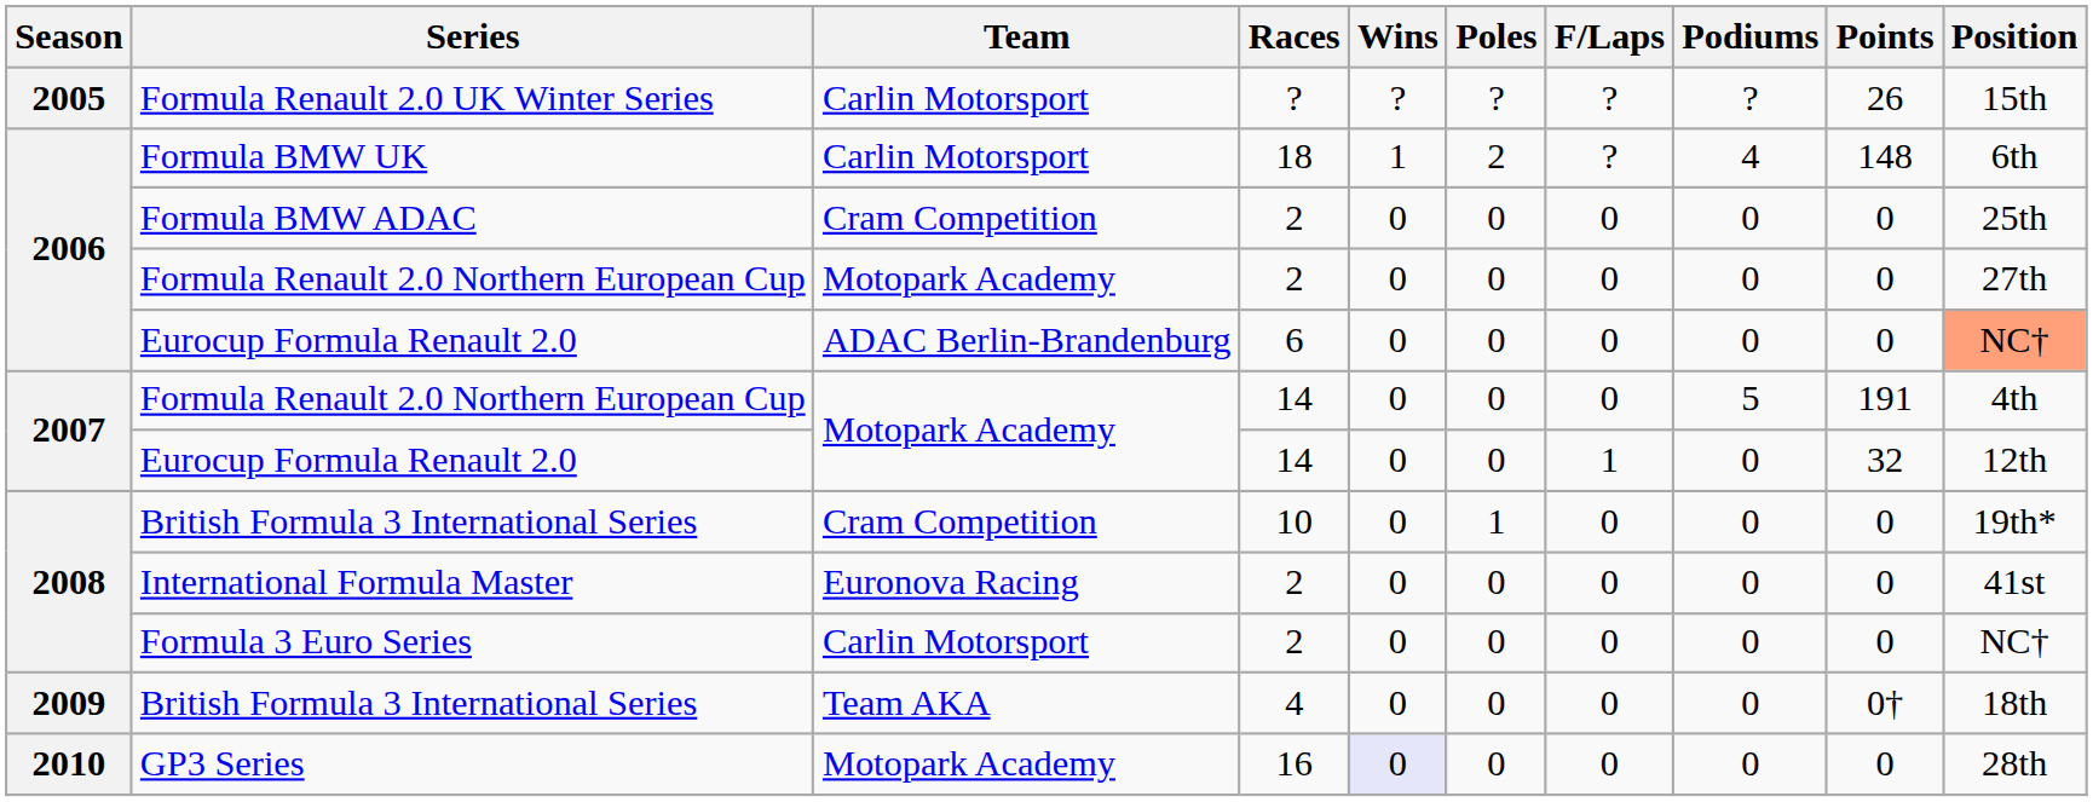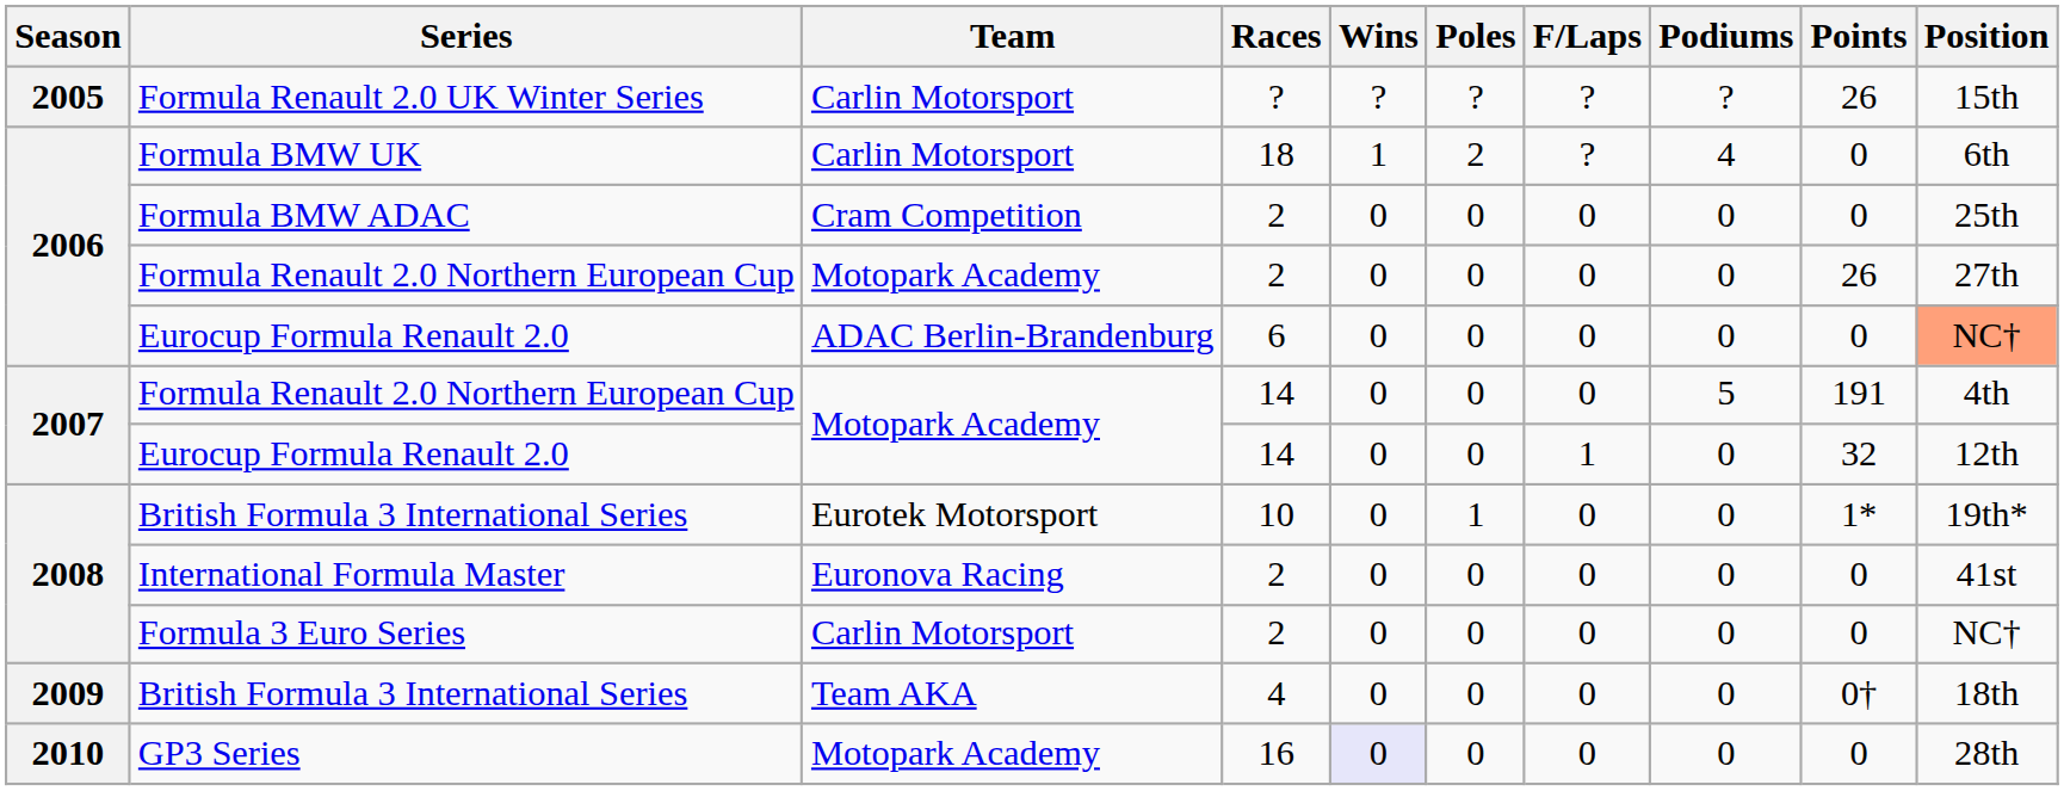 <table class="wikitable" style="font-size: 90%; text-align:center">
 <tr>
 <th>Season</th>
 <th>Series</th>
 <th>Team</th>
 <th>Races</th>
 <th>Wins</th>
 <th>Poles</th>
 <th>F/Laps</th>
 <th>Podiums</th>
 <th>Points</th>
 <th>Position</th>
 </tr>
 <tr>
 <th>2005</th>
 <td align="left"><a href='#'>Formula Renault 2.0 UK Winter Series</a></td>
 <td align="left"><a href='#'>Carlin Motorsport</a></td>
 <td>?</td>
 <td>?</td>
 <td>?</td>
 <td>?</td>
 <td>?</td>
 <td>26</td>
 <td>15th</td>
 </tr>
 <tr>
 <th rowspan="4">2006</th>
 <td align="left"><a href='#'>Formula BMW UK</a></td>
 <td align="left"><a href='#'>Carlin Motorsport</a></td>
 <td>18</td>
 <td>1</td>
 <td>2</td>
 <td>?</td>
 <td>4</td>
-<td>148</td>
+<td>0</td>
 <td>6th</td>
 </tr>
 <tr>
 <td align="left"><a href='#'>Formula BMW ADAC</a></td>
 <td align="left"><a href='#'>Cram Competition</a></td>
 <td>2</td>
 <td>0</td>
 <td>0</td>
 <td>0</td>
 <td>0</td>
 <td>0</td>
 <td>25th</td>
 </tr>
 <tr>
 <td align="left"><a href='#'>Formula Renault 2.0 Northern European Cup</a></td>
 <td align="left"><a href='#'>Motopark Academy</a></td>
 <td>2</td>
 <td>0</td>
 <td>0</td>
 <td>0</td>
 <td>0</td>
-<td>0</td>
+<td>26</td>
 <td>27th</td>
 </tr>
 <tr>
 <td align="left"><a href='#'>Eurocup Formula Renault 2.0</a></td>
 <td align="left"><a href='#'>ADAC Berlin-Brandenburg</a></td>
 <td>6</td>
 <td>0</td>
 <td>0</td>
 <td>0</td>
 <td>0</td>
 <td>0</td>
 <td style="background: lightsalmon;">NC†</td>
 </tr>
 <tr>
 <th rowspan="2">2007</th>
 <td align="left"><a href='#'>Formula Renault 2.0 Northern European Cup</a></td>
 <td align="left" rowspan="2"><a href='#'>Motopark Academy</a></td>
 <td>14</td>
 <td>0</td>
 <td>0</td>
 <td>0</td>
 <td>5</td>
 <td>191</td>
 <td>4th</td>
 </tr>
 <tr>
 <td align="left"><a href='#'>Eurocup Formula Renault 2.0</a></td>
 <td>14</td>
 <td>0</td>
 <td>0</td>
 <td>1</td>
 <td>0</td>
 <td>32</td>
 <td>12th</td>
 </tr>
 <tr>
 <th rowspan="3">2008</th>
 <td align="left"><a href='#'>British Formula 3 International Series</a></td>
-<td align="left"><a href='#'>Cram Competition</a></td>
+<td align="left">Eurotek Motorsport</td>
 <td>10</td>
 <td>0</td>
 <td>1</td>
 <td>0</td>
 <td>0</td>
-<td>0</td>
+<td>1*</td>
 <td>19th*</td>
 </tr>
 <tr>
 <td align="left"><a href='#'>International Formula Master</a></td>
 <td align="left"><a href='#'>Euronova Racing</a></td>
 <td>2</td>
 <td>0</td>
 <td>0</td>
 <td>0</td>
 <td>0</td>
 <td>0</td>
 <td>41st</td>
 </tr>
 <tr>
 <td align="left"><a href='#'>Formula 3 Euro Series</a></td>
 <td align="left"><a href='#'>Carlin Motorsport</a></td>
 <td>2</td>
 <td>0</td>
 <td>0</td>
 <td>0</td>
 <td>0</td>
 <td>0</td>
 <td>NC†</td>
 </tr>
 <tr>
 <th>2009</th>
 <td align="left"><a href='#'>British Formula 3 International Series</a></td>
 <td align="left"><a href='#'>Team AKA</a></td>
 <td>4</td>
 <td>0</td>
 <td>0</td>
 <td>0</td>
 <td>0</td>
 <td>0†</td>
 <td>18th</td>
 </tr>
 <tr>
 <th>2010</th>
 <td align="left"><a href='#'>GP3 Series</a></td>
 <td align="left"><a href='#'>Motopark Academy</a></td>
 <td>16</td>
 <td style="background: lavender;">0</td>
 <td>0</td>
 <td>0</td>
 <td>0</td>
 <td>0</td>
 <td>28th</td>
 </tr>
 </table>
